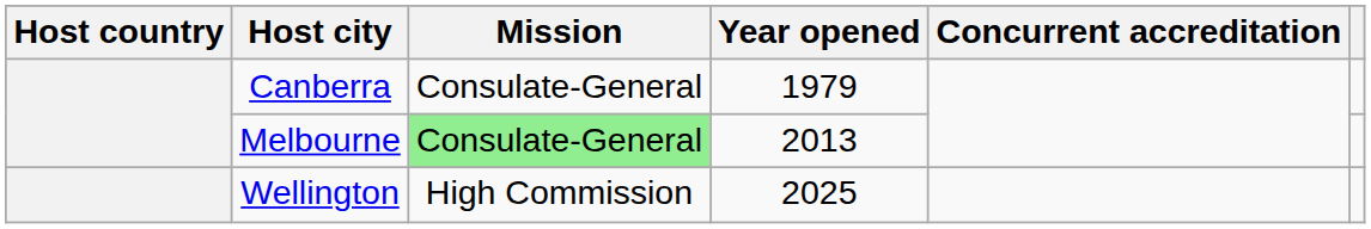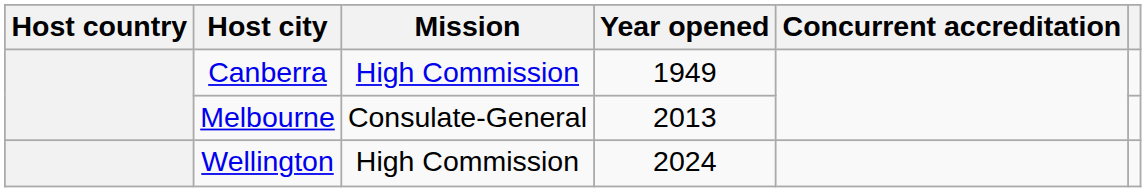 <table class="wikitable plainrowheaders" style="text-align:center;">
 <tr>
 <th scope="col">Host country</th>
 <th scope="col">Host city</th>
 <th scope="col">Mission</th>
 <th scope="col">Year opened</th>
 <th scope="col">Concurrent accreditation</th>
 <th scope="col"></th>
 </tr>
 <tr>
 <th scope="row" rowspan="2"></th>
 <td><a href='#'>Canberra</a></td>
-<td>Consulate-General</td>
-<td>1979</td>
+<td><a href='#'>High Commission</a></td>
+<td>1949</td>
 <td rowspan="2"></td>
 <td></td>
 </tr>
 <tr>
 <td><a href='#'>Melbourne</a></td>
-<td style="background: lightgreen;">Consulate-General</td>
+<td>Consulate-General</td>
 <td>2013</td>
 <td></td>
 </tr>
 <tr>
 <th scope="row"></th>
 <td><a href='#'>Wellington</a></td>
 <td>High Commission</td>
-<td>2025</td>
+<td>2024</td>
 <td></td>
 <td></td>
 </tr>
 </table>
